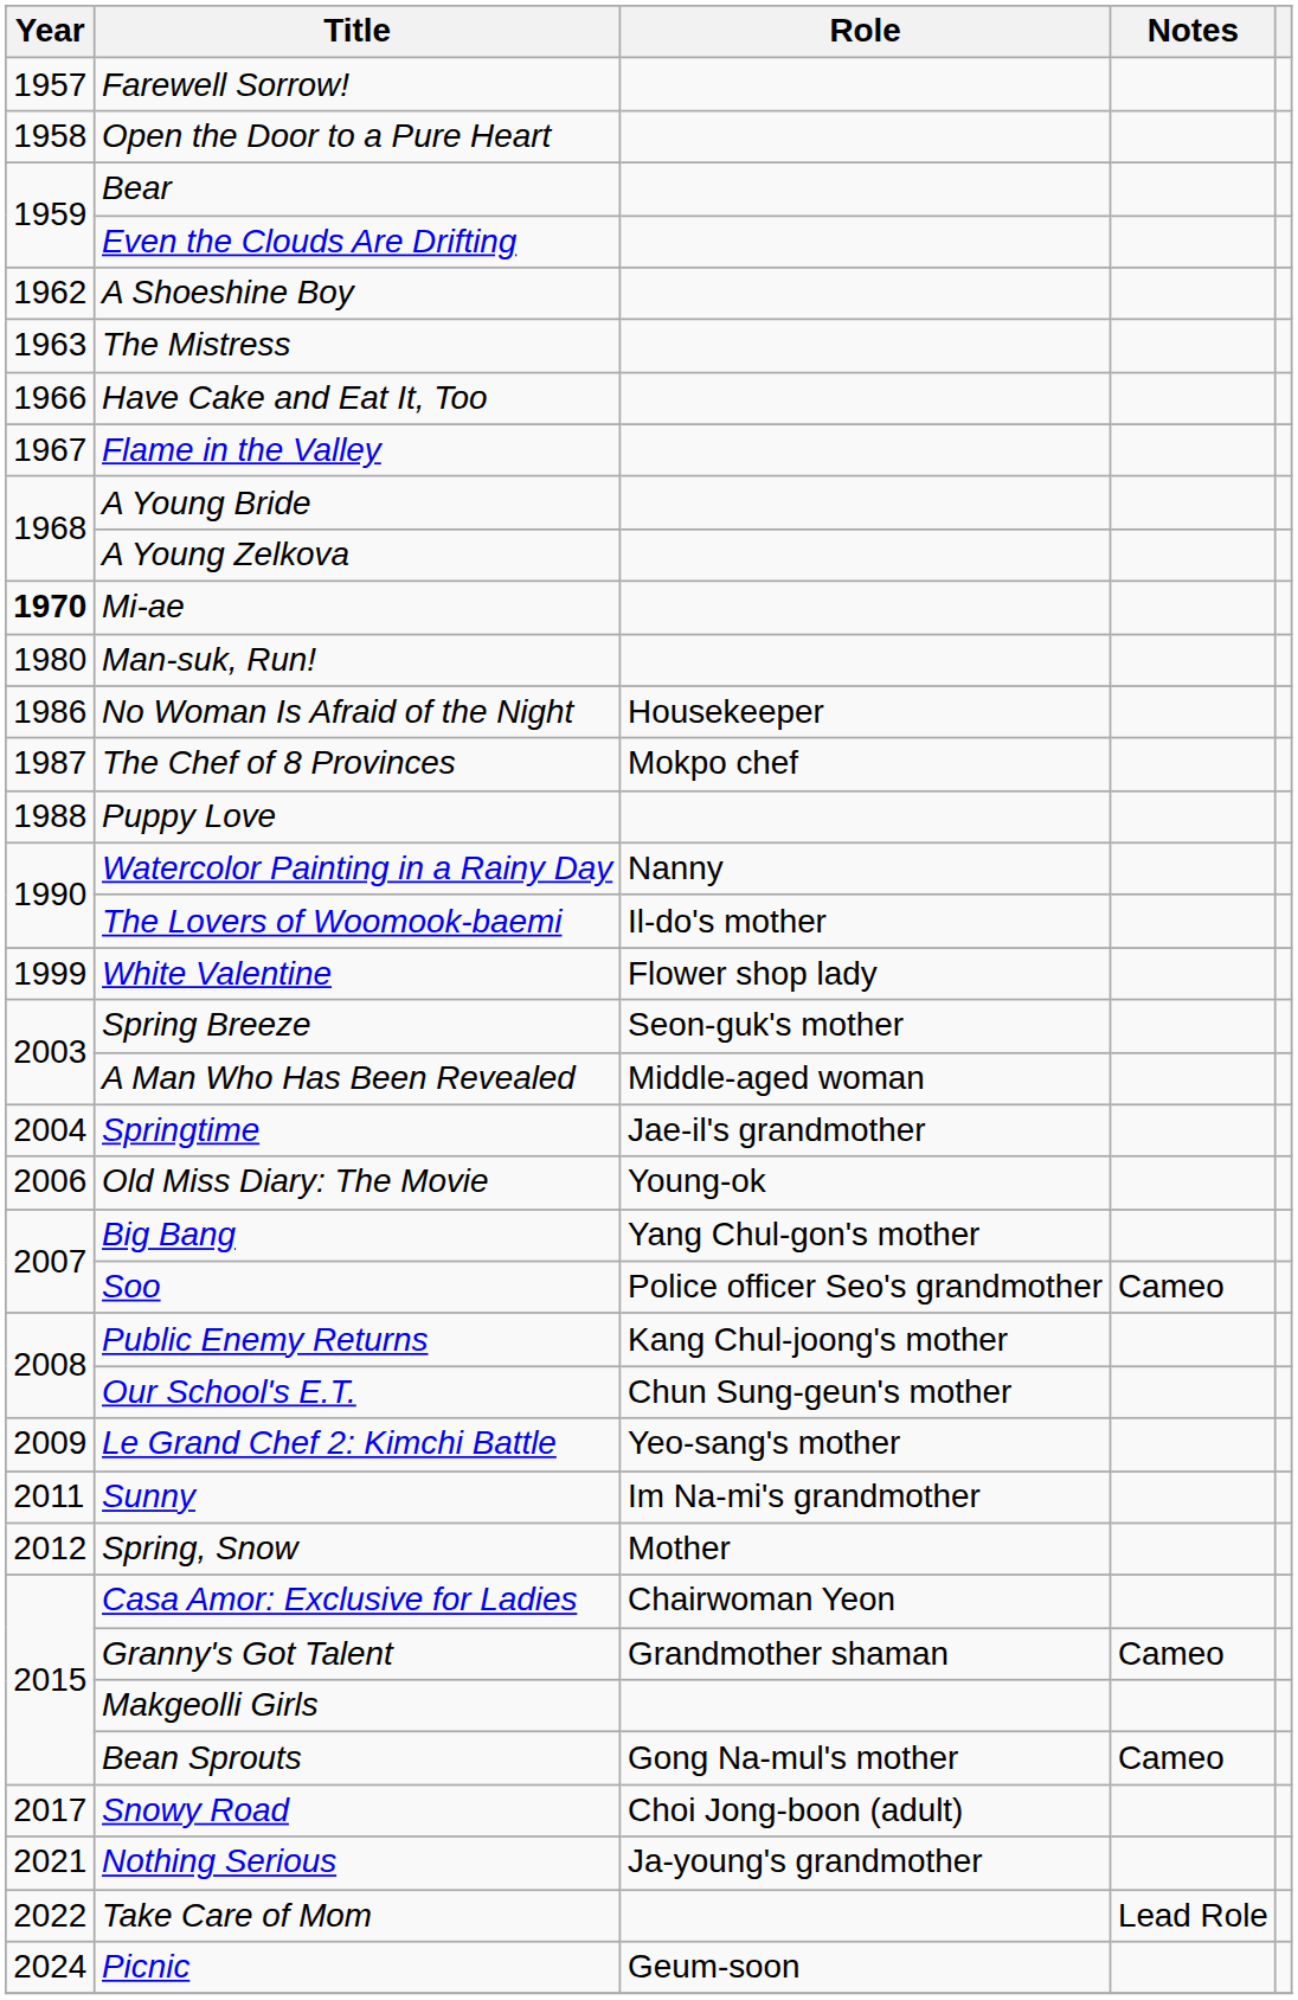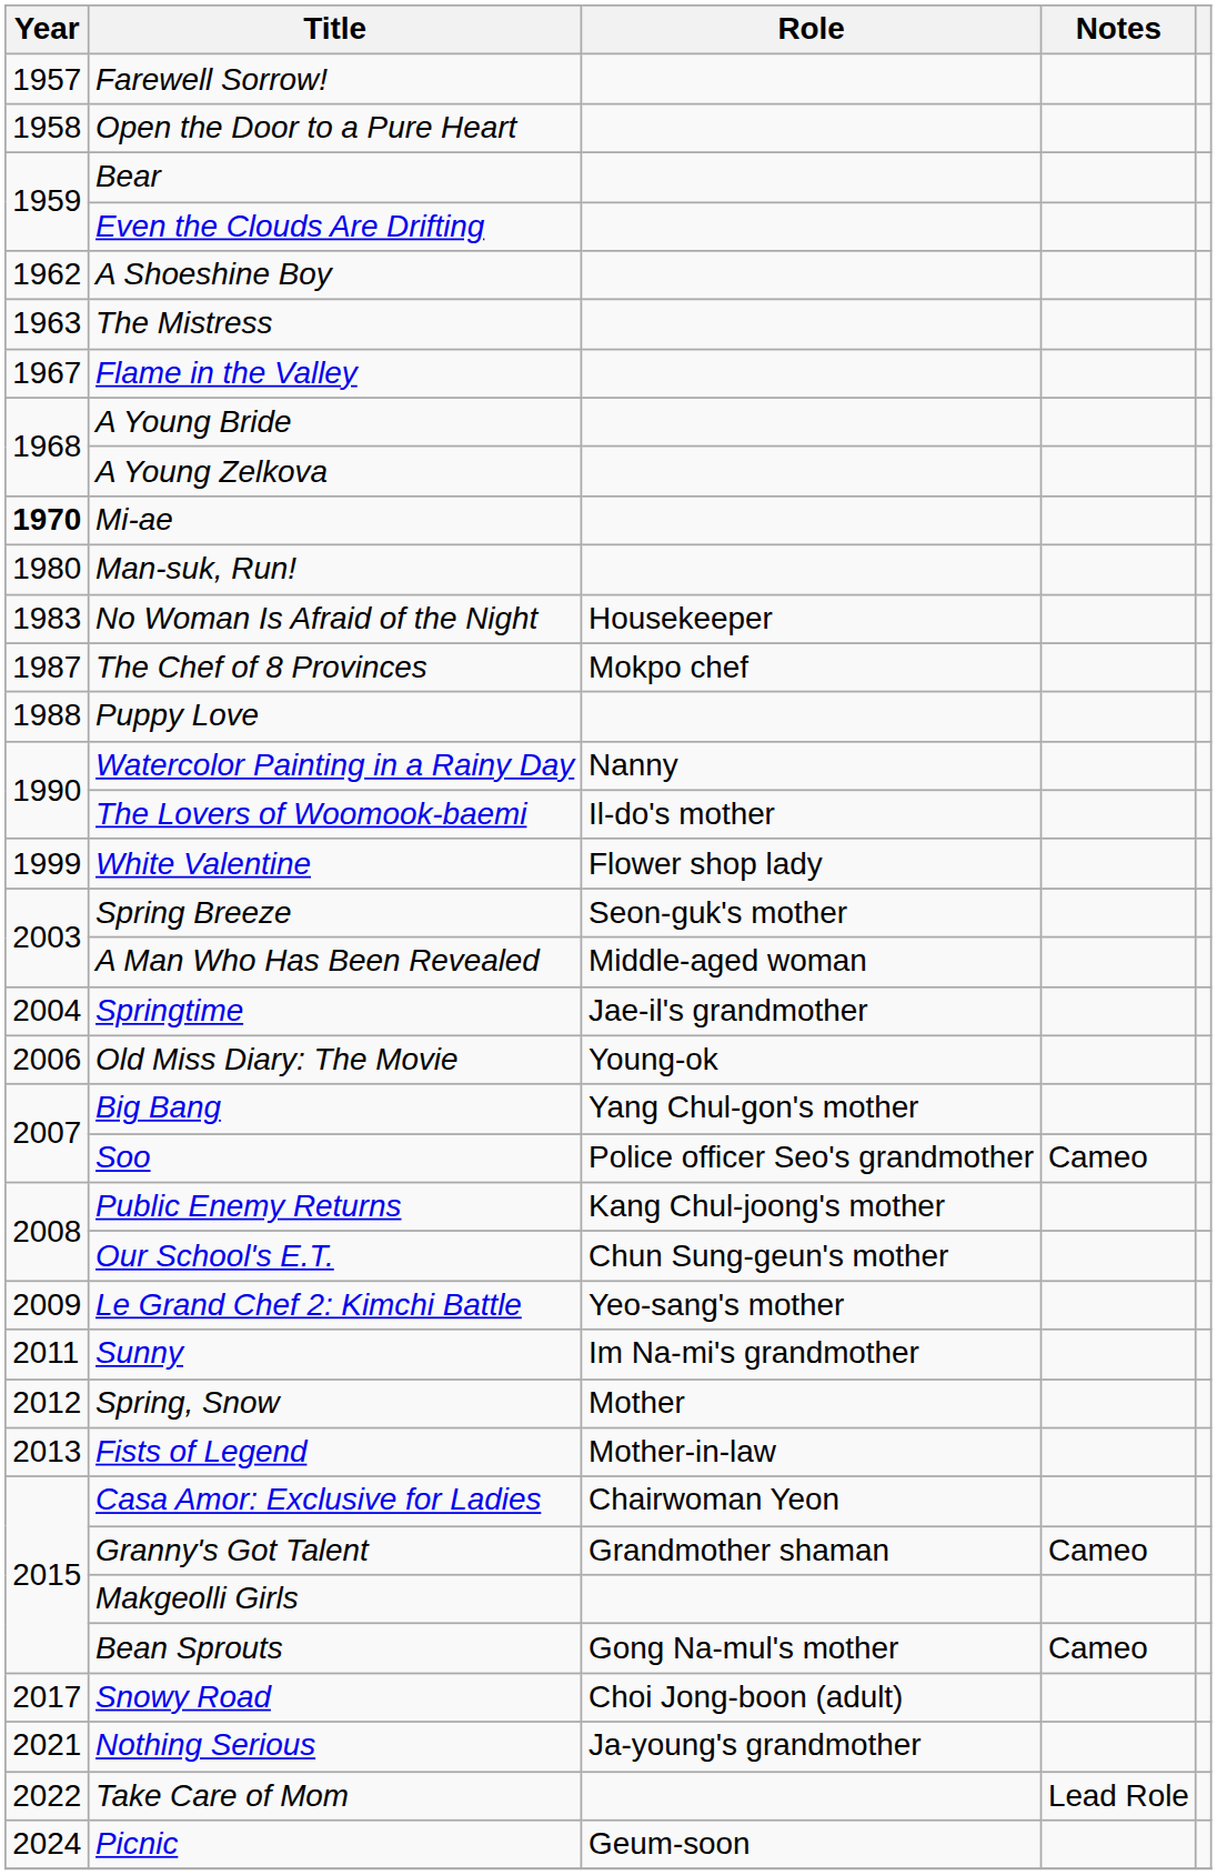 <table class="wikitable sortable">
 <tr>
 <th>Year</th>
 <th>Title</th>
 <th>Role</th>
 <th>Notes</th>
 <th></th>
 </tr>
 <tr>
 <td>1957</td>
 <td><em>Farewell Sorrow!</em></td>
 <td></td>
 <td></td>
 <td></td>
 </tr>
 <tr>
 <td>1958</td>
 <td><em>Open the Door to a Pure Heart</em></td>
 <td></td>
 <td></td>
 <td></td>
 </tr>
 <tr>
 <td rowspan=2>1959</td>
 <td><em>Bear</em></td>
 <td></td>
 <td></td>
 <td></td>
 </tr>
 <tr>
 <td><em><a href='#'>Even the Clouds Are Drifting</a></em></td>
 <td></td>
 <td></td>
 <td></td>
 </tr>
 <tr>
 <td>1962</td>
 <td><em>A Shoeshine Boy</em></td>
 <td></td>
 <td></td>
 <td></td>
 </tr>
 <tr>
 <td>1963</td>
 <td><em>The Mistress</em></td>
 <td></td>
 <td></td>
 <td></td>
 </tr>
 <tr>
-<td>1966</td>
-<td><em>Have Cake and Eat It, Too</em></td>
-<td></td>
-<td></td>
-<td></td>
-</tr>
-<tr>
 <td>1967</td>
 <td><em><a href='#'>Flame in the Valley</a></em></td>
 <td></td>
 <td></td>
 <td></td>
 </tr>
 <tr>
 <td rowspan=2>1968</td>
 <td><em>A Young Bride</em></td>
 <td></td>
 <td></td>
 <td></td>
 </tr>
 <tr>
 <td><em>A Young Zelkova</em></td>
 <td></td>
 <td></td>
 <td></td>
 </tr>
 <tr>
 <td><strong>1970</strong></td>
 <td><em>Mi-ae</em></td>
 <td></td>
 <td></td>
 <td></td>
 </tr>
 <tr>
 <td>1980</td>
 <td><em>Man-suk, Run!</em></td>
 <td></td>
 <td></td>
 <td></td>
 </tr>
 <tr>
-<td>1986</td>
+<td>1983</td>
 <td><em>No Woman Is Afraid of the Night</em></td>
 <td>Housekeeper</td>
 <td></td>
 <td></td>
 </tr>
 <tr>
 <td>1987</td>
 <td><em>The Chef of 8 Provinces</em></td>
 <td>Mokpo chef</td>
 <td></td>
 <td></td>
 </tr>
 <tr>
 <td>1988</td>
 <td><em>Puppy Love</em></td>
 <td></td>
 <td></td>
 <td></td>
 </tr>
 <tr>
 <td rowspan=2>1990</td>
 <td><em><a href='#'>Watercolor Painting in a Rainy Day</a></em></td>
 <td>Nanny</td>
 <td></td>
 <td></td>
 </tr>
 <tr>
 <td><em><a href='#'>The Lovers of Woomook-baemi</a></em></td>
 <td>Il-do's mother</td>
 <td></td>
 <td></td>
 </tr>
 <tr>
 <td>1999</td>
 <td><em><a href='#'>White Valentine</a></em></td>
 <td>Flower shop lady</td>
 <td></td>
 <td></td>
 </tr>
 <tr>
 <td rowspan=2>2003</td>
 <td><em>Spring Breeze</em></td>
 <td>Seon-guk's mother</td>
 <td></td>
 <td></td>
 </tr>
 <tr>
 <td><em>A Man Who Has Been Revealed</em></td>
 <td>Middle-aged woman</td>
 <td></td>
 <td></td>
 </tr>
 <tr>
 <td>2004</td>
 <td><em><a href='#'>Springtime</a></em></td>
 <td>Jae-il's grandmother</td>
 <td></td>
 <td></td>
 </tr>
 <tr>
 <td>2006</td>
 <td><em>Old Miss Diary: The Movie</em></td>
 <td>Young-ok</td>
 <td></td>
 <td></td>
 </tr>
 <tr>
 <td rowspan=2>2007</td>
 <td><em><a href='#'>Big Bang</a></em></td>
 <td>Yang Chul-gon's mother</td>
 <td></td>
 <td></td>
 </tr>
 <tr>
 <td><em><a href='#'>Soo</a></em></td>
 <td>Police officer Seo's grandmother</td>
 <td>Cameo</td>
 <td></td>
 </tr>
 <tr>
 <td rowspan=2>2008</td>
 <td><em><a href='#'>Public Enemy Returns</a></em></td>
 <td>Kang Chul-joong's mother</td>
 <td></td>
 <td></td>
 </tr>
 <tr>
 <td><em><a href='#'>Our School's E.T.</a></em></td>
 <td>Chun Sung-geun's mother</td>
 <td></td>
 <td></td>
 </tr>
 <tr>
 <td>2009</td>
 <td><em><a href='#'>Le Grand Chef 2: Kimchi Battle</a></em></td>
 <td>Yeo-sang's mother</td>
 <td></td>
 <td></td>
 </tr>
 <tr>
 <td>2011</td>
 <td><em><a href='#'>Sunny</a></em></td>
 <td>Im Na-mi's grandmother</td>
 <td></td>
 <td></td>
 </tr>
 <tr>
 <td>2012</td>
 <td><em>Spring, Snow</em></td>
 <td>Mother</td>
 <td></td>
 <td></td>
 </tr>
 <tr>
+<td>2013</td>
+<td><em><a href='#'>Fists of Legend</a></em></td>
+<td>Mother-in-law</td>
+<td></td>
+<td></td>
+</tr>
+<tr>
 <td rowspan=4>2015</td>
 <td><em><a href='#'>Casa Amor: Exclusive for Ladies</a></em></td>
 <td>Chairwoman Yeon</td>
 <td></td>
 <td></td>
 </tr>
 <tr>
 <td><em>Granny's Got Talent</em></td>
 <td>Grandmother shaman</td>
 <td>Cameo</td>
 <td></td>
 </tr>
 <tr>
 <td><em>Makgeolli Girls</em></td>
 <td></td>
 <td></td>
 <td></td>
 </tr>
 <tr>
 <td><em>Bean Sprouts</em></td>
 <td>Gong Na-mul's mother</td>
 <td>Cameo</td>
 <td></td>
 </tr>
 <tr>
 <td>2017</td>
 <td><em><a href='#'>Snowy Road</a></em></td>
 <td>Choi Jong-boon (adult)</td>
 <td></td>
 <td></td>
 </tr>
 <tr>
 <td>2021</td>
 <td><em><a href='#'>Nothing Serious</a></em></td>
 <td>Ja-young's grandmother</td>
 <td></td>
 <td></td>
 </tr>
 <tr>
 <td>2022</td>
 <td><em>Take Care of Mom</em></td>
 <td></td>
 <td>Lead Role</td>
 <td></td>
 </tr>
 <tr>
 <td>2024</td>
 <td><em><a href='#'>Picnic</a></em></td>
 <td>Geum-soon</td>
 <td></td>
 <td></td>
 </tr>
 <tr>
 </tr>
 </table>
